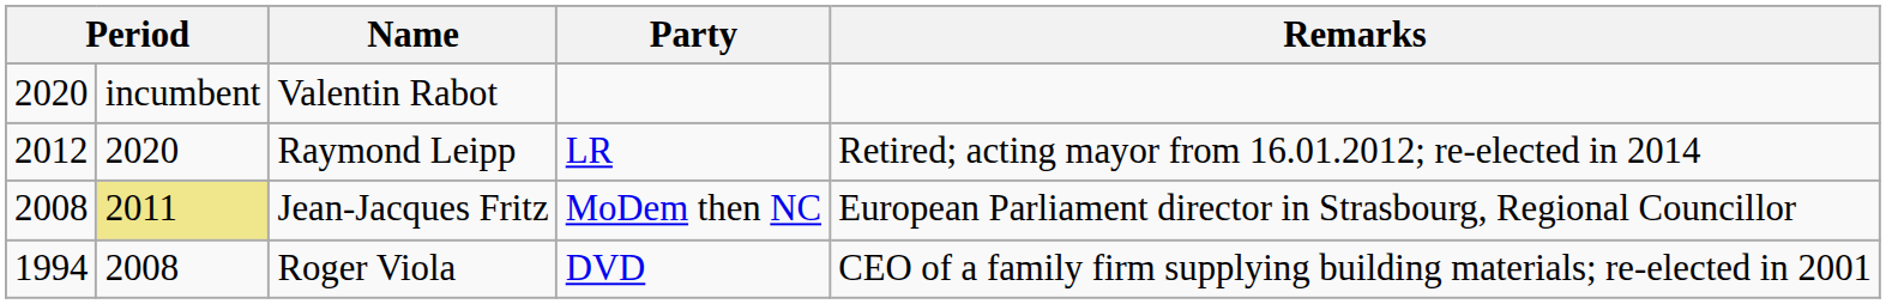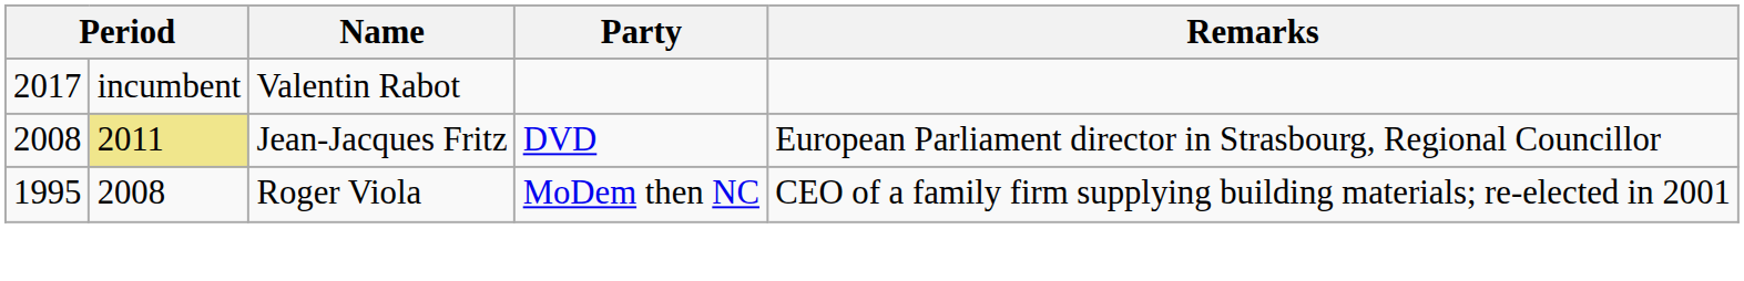 <table class="wikitable" align="center">
 <tr>
 <th colspan="2">Period</th>
 <th>Name</th>
 <th>Party</th>
 <th>Remarks</th>
 </tr>
 <tr>
-<td>2020</td>
+<td>2017</td>
 <td>incumbent</td>
 <td>Valentin Rabot</td>
 <td></td>
 <td></td>
 </tr>
 <tr>
-<td>2012</td>
-<td>2020</td>
-<td>Raymond Leipp</td>
-<td><a href='#'>LR</a></td>
-<td>Retired; acting mayor from 16.01.2012; re-elected in 2014</td>
-</tr>
-<tr>
 <td>2008</td>
 <td style="background: khaki;">2011</td>
 <td>Jean-Jacques Fritz</td>
-<td><a href='#'>MoDem</a> then <a href='#'>NC</a></td>
+<td><a href='#'>DVD</a></td>
 <td>European Parliament director in Strasbourg, Regional Councillor</td>
 </tr>
 <tr>
-<td>1994</td>
+<td>1995</td>
 <td>2008</td>
 <td>Roger Viola</td>
-<td><a href='#'>DVD</a></td>
+<td><a href='#'>MoDem</a> then <a href='#'>NC</a></td>
 <td>CEO of a family firm supplying building materials; re-elected in 2001</td>
 </tr>
 </table>
